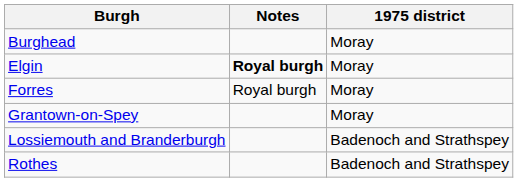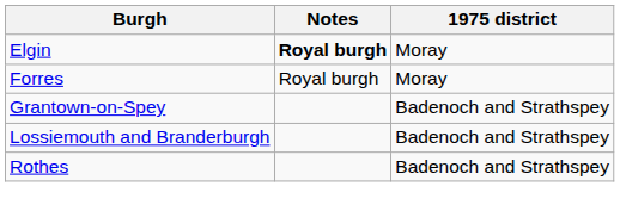 <table class="wikitable">
 <tr>
 <th>Burgh</th>
 <th>Notes</th>
 <th>1975 district</th>
-</tr>
-<tr>
-<td><a href='#'>Burghead</a></td>
-<td></td>
-<td>Moray</td>
 </tr>
 <tr>
 <td><a href='#'>Elgin</a></td>
 <td><strong>Royal burgh</strong></td>
 <td>Moray</td>
 </tr>
 <tr>
 <td><a href='#'>Forres</a></td>
 <td>Royal burgh</td>
 <td>Moray</td>
 </tr>
 <tr>
 <td><a href='#'>Grantown-on-Spey</a></td>
 <td></td>
-<td>Moray</td>
+<td>Badenoch and Strathspey</td>
 </tr>
 <tr>
 <td><a href='#'>Lossiemouth and Branderburgh</a></td>
 <td></td>
 <td>Badenoch and Strathspey</td>
 </tr>
 <tr>
 <td><a href='#'>Rothes</a></td>
 <td></td>
 <td>Badenoch and Strathspey</td>
 </tr>
 </table>
